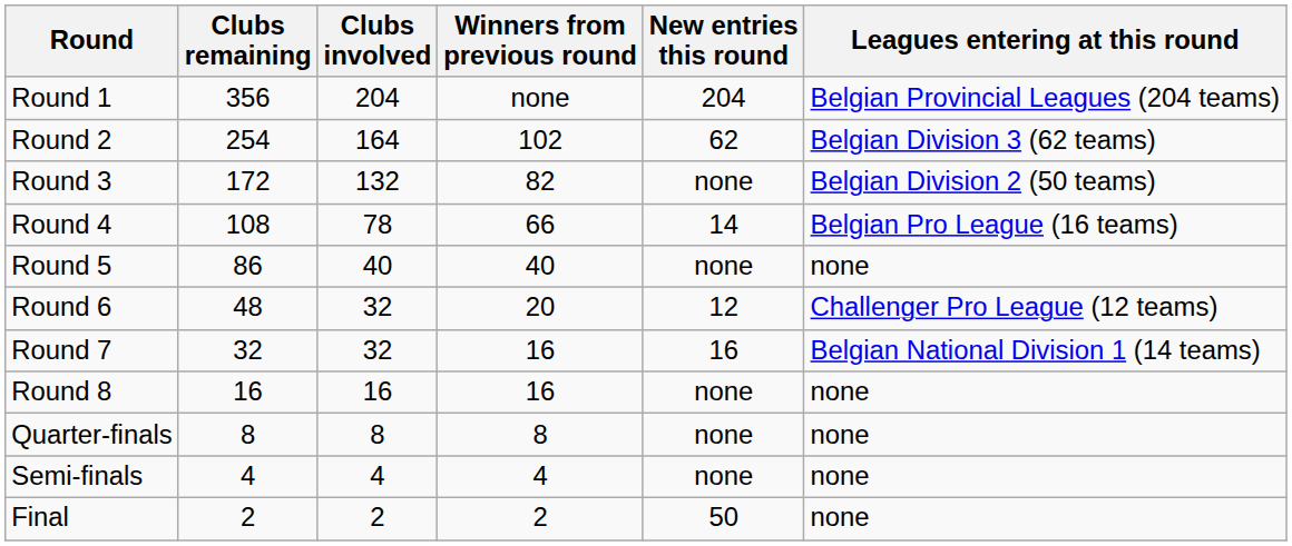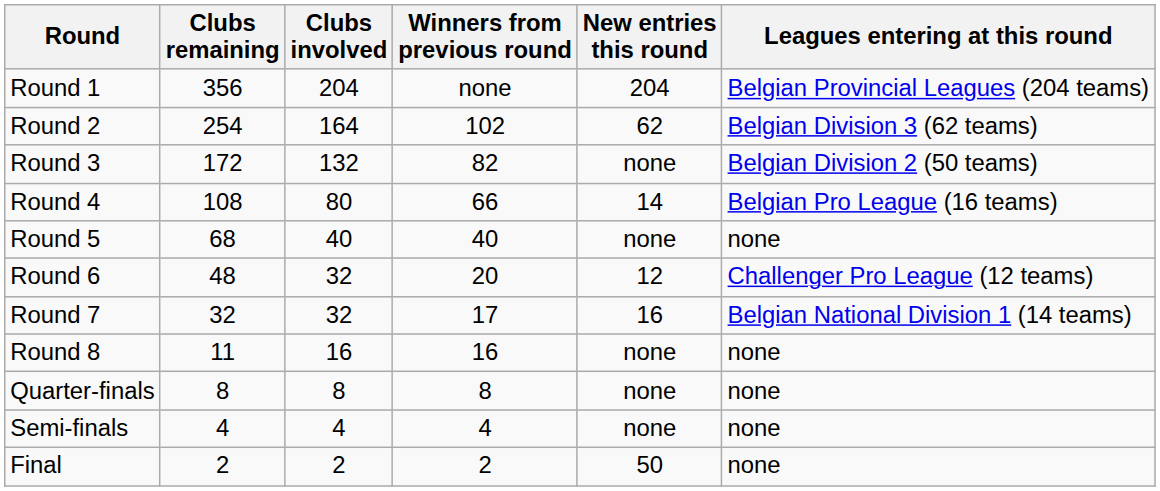 <table class="wikitable">
 <tr>
 <th>Round</th>
 <th>Clubs<br>remaining</th>
 <th>Clubs<br>involved</th>
 <th>Winners from<br>previous round</th>
 <th>New entries<br>this round</th>
 <th>Leagues entering at this round</th>
 </tr>
 <tr>
 <td>Round 1</td>
 <td style="text-align:center;">356</td>
 <td style="text-align:center;">204</td>
 <td style="text-align:center;">none</td>
 <td style="text-align:center;">204</td>
 <td><a href='#'>Belgian Provincial Leagues</a> (204 teams)</td>
 </tr>
 <tr>
 <td>Round 2</td>
 <td style="text-align:center;">254</td>
 <td style="text-align:center;">164</td>
 <td style="text-align:center;">102</td>
 <td style="text-align:center;">62</td>
 <td><a href='#'>Belgian Division 3</a> (62 teams)</td>
 </tr>
 <tr>
 <td>Round 3</td>
 <td style="text-align:center;">172</td>
 <td style="text-align:center;">132</td>
 <td style="text-align:center;">82</td>
 <td style="text-align:center;">none</td>
 <td><a href='#'>Belgian Division 2</a> (50 teams)</td>
 </tr>
 <tr>
 <td>Round 4</td>
 <td style="text-align:center;">108</td>
-<td style="text-align:center;">78</td>
+<td style="text-align:center;">80</td>
 <td style="text-align:center;">66</td>
 <td style="text-align:center;">14</td>
 <td><a href='#'>Belgian Pro League</a> (16 teams)</td>
 </tr>
 <tr>
 <td>Round 5</td>
-<td style="text-align:center;">86</td>
+<td style="text-align:center;">68</td>
 <td style="text-align:center;">40</td>
 <td style="text-align:center;">40</td>
 <td style="text-align:center;">none</td>
 <td>none</td>
 </tr>
 <tr>
 <td>Round 6</td>
 <td style="text-align:center;">48</td>
 <td style="text-align:center;">32</td>
 <td style="text-align:center;">20</td>
 <td style="text-align:center;">12</td>
 <td><a href='#'>Challenger Pro League</a> (12 teams)</td>
 </tr>
 <tr>
 <td>Round 7</td>
 <td style="text-align:center;">32</td>
 <td style="text-align:center;">32</td>
-<td style="text-align:center;">16</td>
+<td style="text-align:center;">17</td>
 <td style="text-align:center;">16</td>
 <td><a href='#'>Belgian National Division 1</a> (14 teams)</td>
 </tr>
 <tr>
 <td>Round 8</td>
-<td style="text-align:center;">16</td>
+<td style="text-align:center;">11</td>
 <td style="text-align:center;">16</td>
 <td style="text-align:center;">16</td>
 <td style="text-align:center;">none</td>
 <td>none</td>
 </tr>
 <tr>
 <td>Quarter-finals</td>
 <td style="text-align:center;">8</td>
 <td style="text-align:center;">8</td>
 <td style="text-align:center;">8</td>
 <td style="text-align:center;">none</td>
 <td>none</td>
 </tr>
 <tr>
 <td>Semi-finals</td>
 <td style="text-align:center;">4</td>
 <td style="text-align:center;">4</td>
 <td style="text-align:center;">4</td>
 <td style="text-align:center;">none</td>
 <td>none</td>
 </tr>
 <tr>
 <td>Final</td>
 <td style="text-align:center;">2</td>
 <td style="text-align:center;">2</td>
 <td style="text-align:center;">2</td>
 <td style="text-align:center;">50</td>
 <td>none</td>
 </tr>
 </table>
